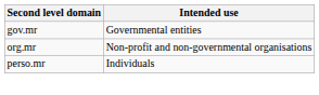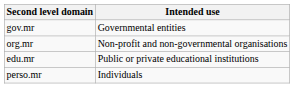 <table class="wikitable">
 <tr>
 <th>Second level domain</th>
 <th>Intended use</th>
 </tr>
 <tr>
 <td>gov.mr</td>
 <td>Governmental entities</td>
 </tr>
 <tr>
 <td>org.mr</td>
 <td>Non-profit and non-governmental organisations</td>
 </tr>
 <tr>
+<td>edu.mr</td>
+<td>Public or private educational institutions</td>
+</tr>
+<tr>
 <td>perso.mr</td>
 <td>Individuals</td>
 </tr>
 </table>
